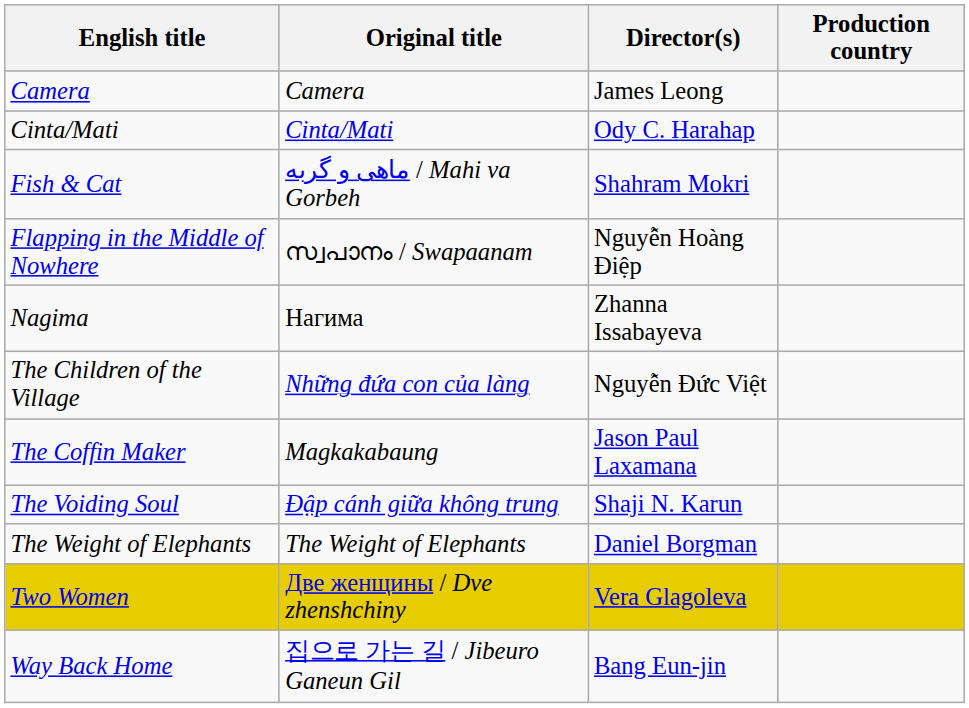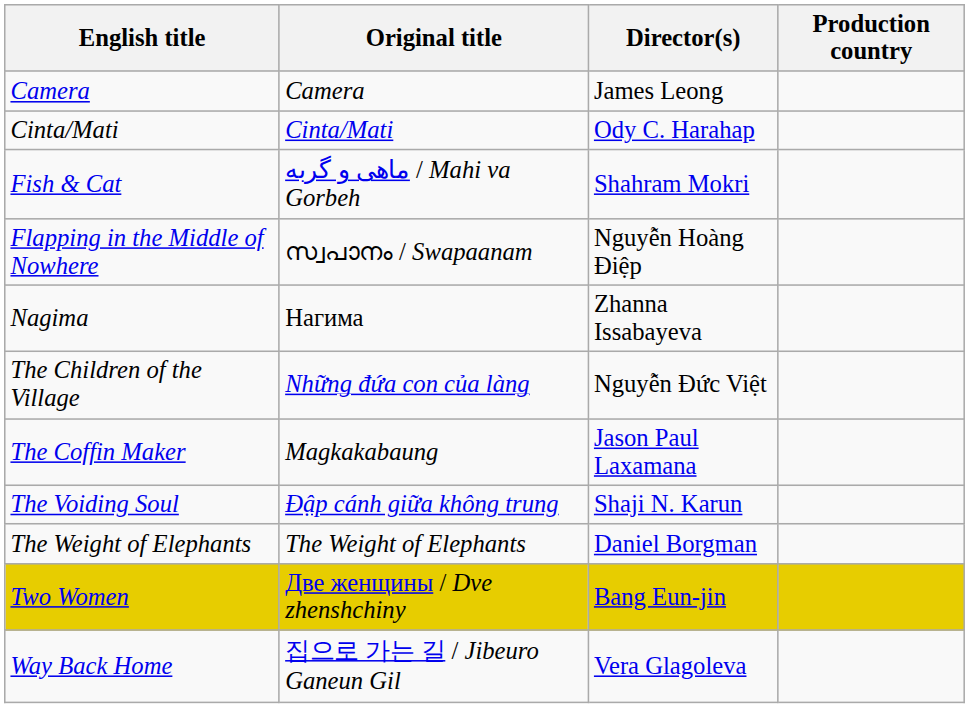 <table class="sortable wikitable" style="width:100%; margin-bottom:2px" cellpadding="5">
 <tr>
 <th scope="col">English title</th>
 <th scope="col">Original title</th>
 <th scope="col">Director(s)</th>
 <th scope="col">Production country</th>
 </tr>
 <tr>
 <td><em><a href='#'>Camera</a></em> </td>
 <td><em>Camera</em></td>
 <td>James Leong</td>
 <td> </td>
 </tr>
 <tr>
 <td><em>Cinta/Mati</em> </td>
 <td><em><a href='#'>Cinta/Mati</a></em></td>
 <td><a href='#'>Ody C. Harahap</a></td>
 <td></td>
 </tr>
 <tr>
 <td><em><a href='#'>Fish & Cat</a></em></td>
 <td><a href='#'>ماهی و گربه</a> / <em>Mahi va Gorbeh</em></td>
 <td><a href='#'>Shahram Mokri</a></td>
 <td></td>
 </tr>
 <tr>
 <td><em><a href='#'>Flapping in the Middle of Nowhere</a></em> </td>
 <td>സ്വപാനം / <em>Swapaanam</em></td>
 <td>Nguyễn Hoàng Điệp</td>
 <td> </td>
 </tr>
 <tr>
 <td><em>Nagima</em></td>
 <td>Нагима</td>
 <td>Zhanna Issabayeva</td>
 <td></td>
 </tr>
 <tr>
 <td><em>The Children of the Village</em> </td>
 <td><em><a href='#'>Những đứa con của làng</a></em></td>
 <td>Nguyễn Đức Việt</td>
 <td></td>
 </tr>
 <tr>
 <td><em><a href='#'>The Coffin Maker</a></em> </td>
 <td><em>Magkakabaung</em></td>
 <td><a href='#'>Jason Paul Laxamana</a></td>
 <td></td>
 </tr>
 <tr>
 <td><em><a href='#'>The Voiding Soul</a></em> </td>
 <td><em><a href='#'>Đập cánh giữa không trung</a></em></td>
 <td><a href='#'>Shaji N. Karun</a></td>
 <td></td>
 </tr>
 <tr>
 <td><em>The Weight of Elephants</em></td>
 <td><em>The Weight of Elephants</em></td>
 <td><a href='#'>Daniel Borgman</a></td>
 <td></td>
 </tr>
 <tr style="background:#E7CD00;">
 <td><em><a href='#'>Two Women</a></em></td>
 <td><a href='#'>Две женщины</a> / <em>Dve zhenshchiny</em></td>
-<td><a href='#'>Vera Glagoleva</a></td>
+<td><a href='#'>Bang Eun-jin</a></td>
 <td></td>
 </tr>
 <tr>
 <td><em><a href='#'>Way Back Home</a></em> </td>
 <td><a href='#'>집으로 가는 길</a> / <em>Jibeuro Ganeun Gil</em></td>
-<td><a href='#'>Bang Eun-jin</a></td>
+<td><a href='#'>Vera Glagoleva</a></td>
 <td></td>
 </tr>
 </table>
